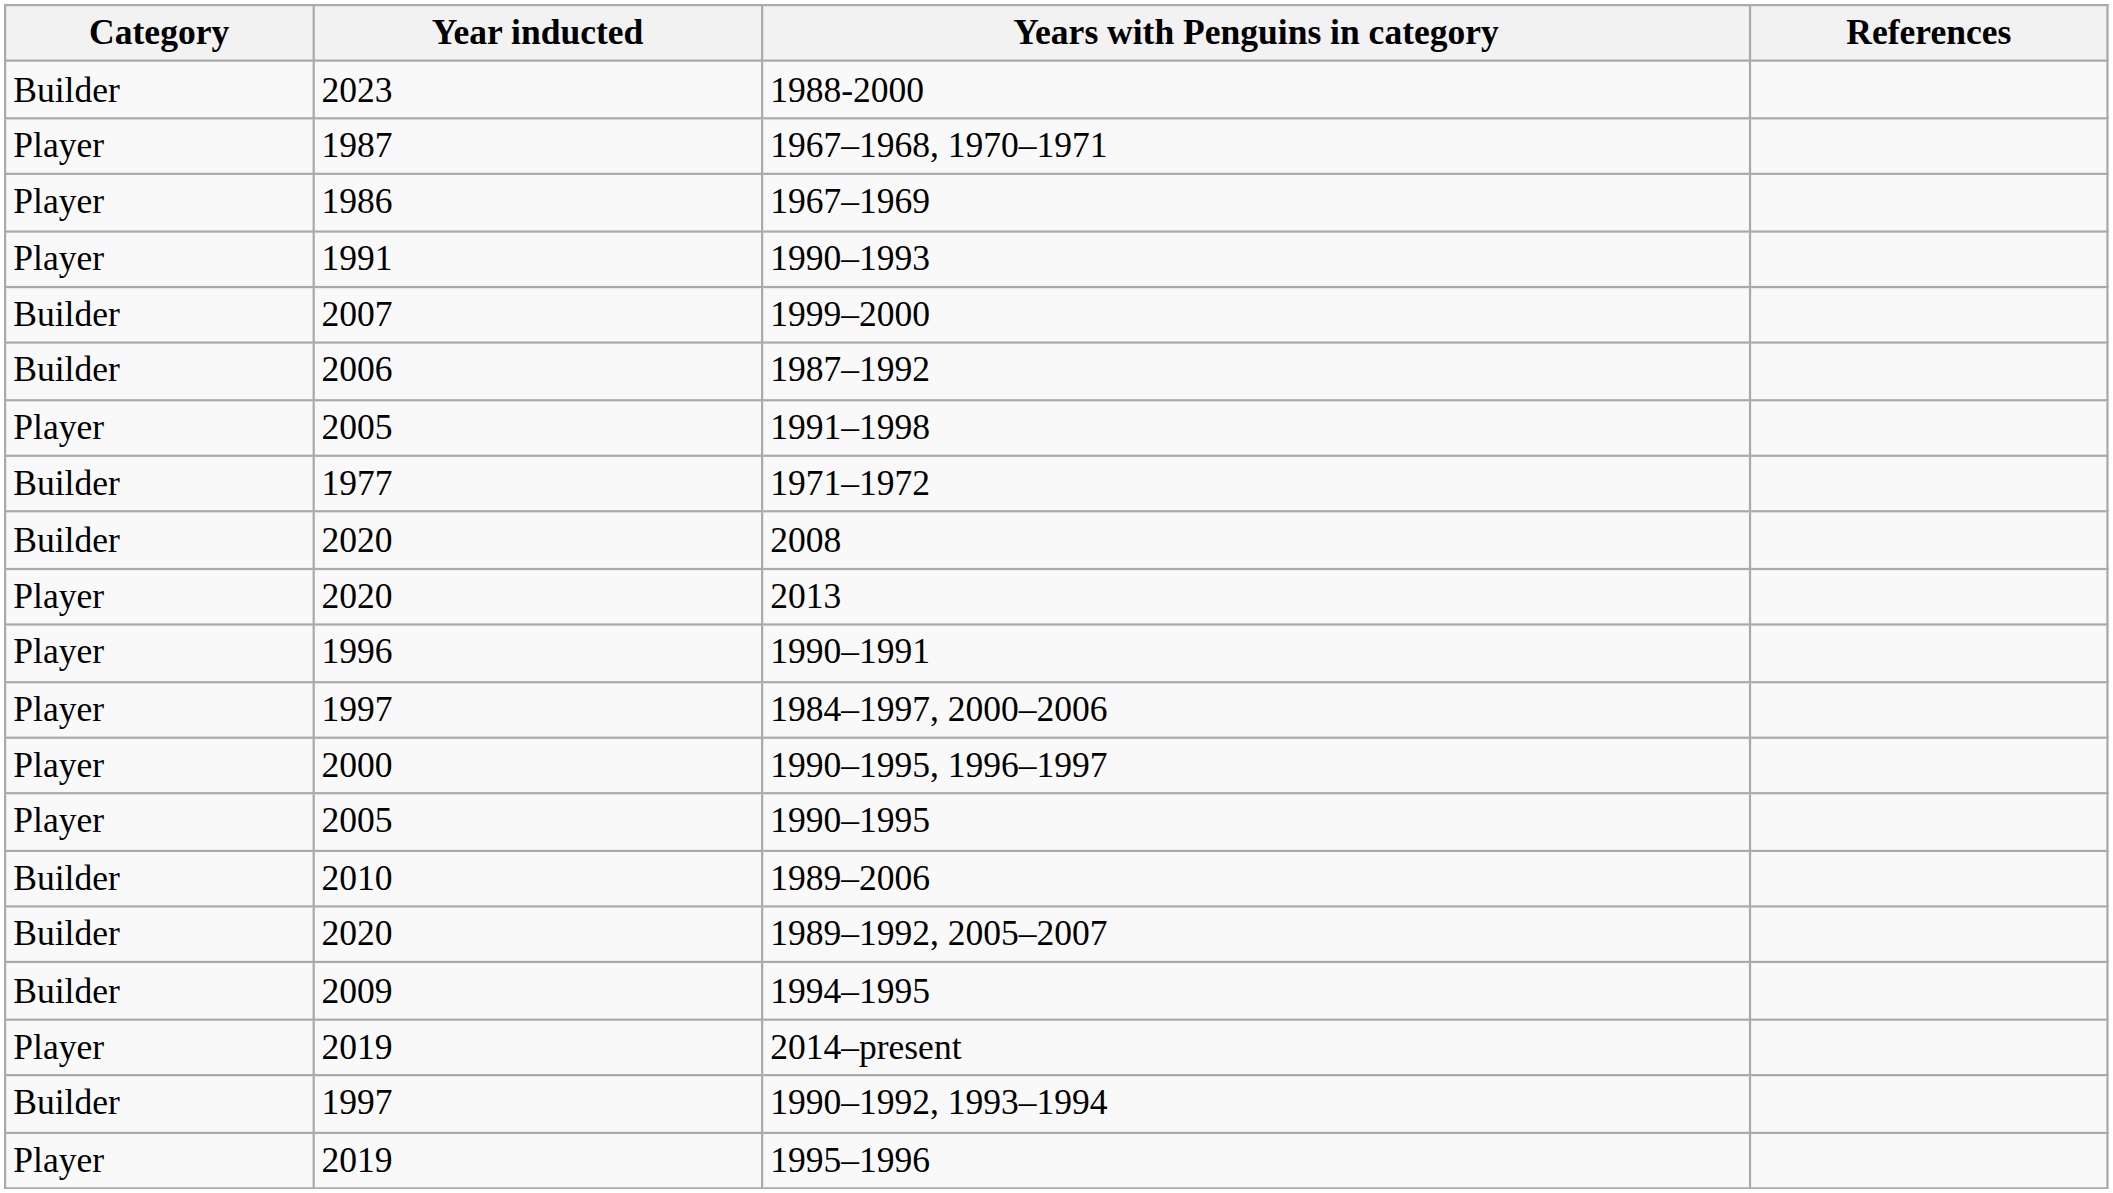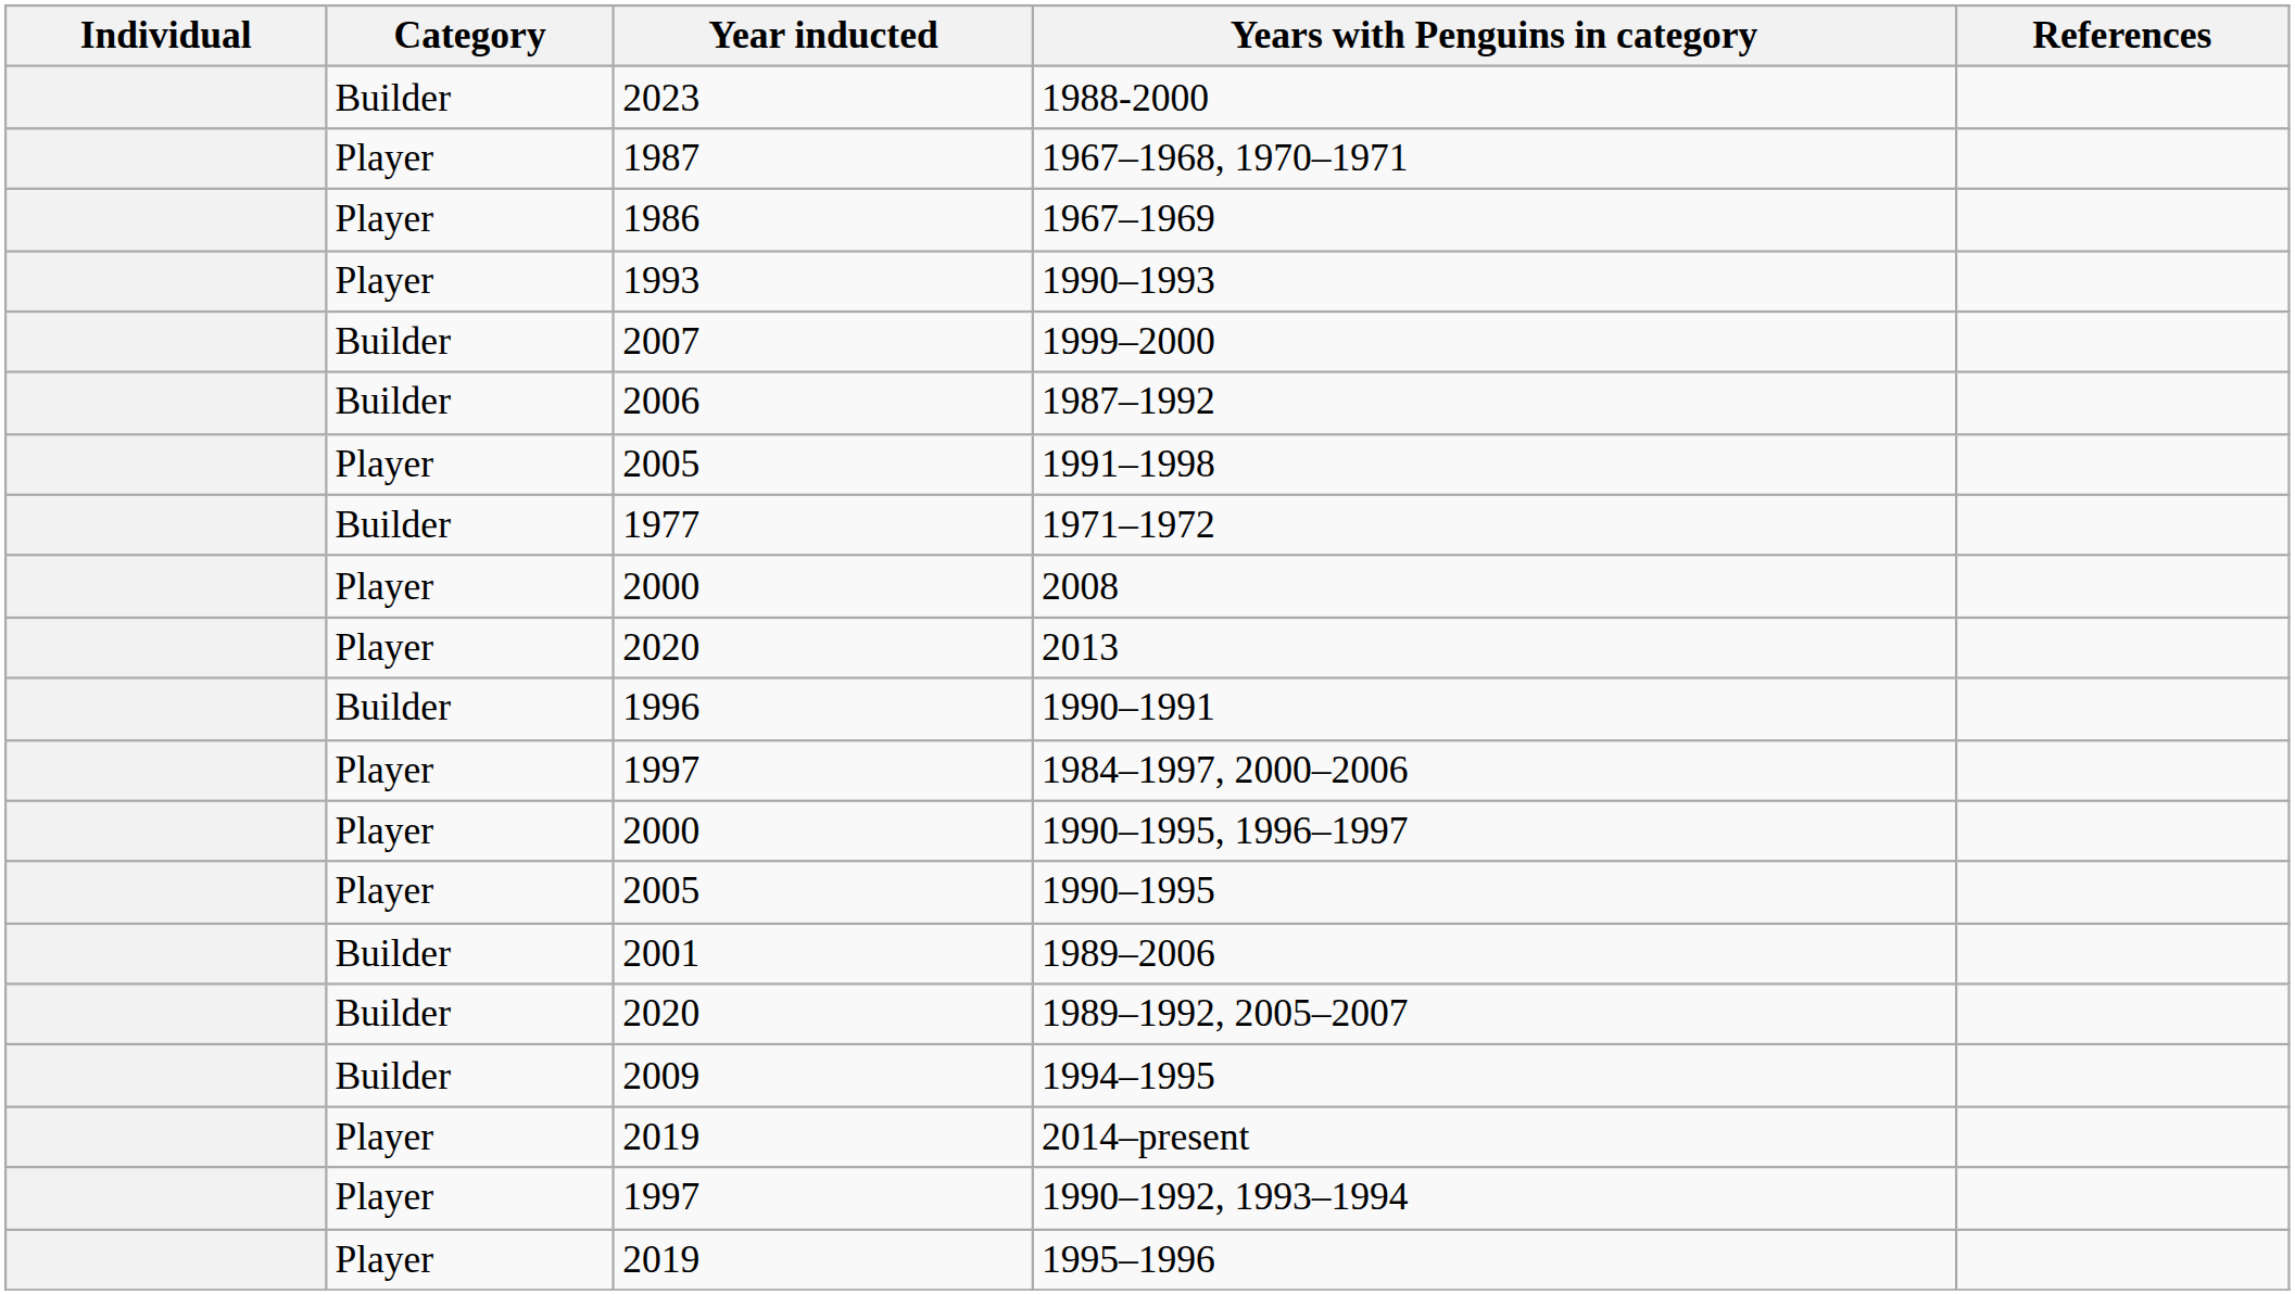 <table class="wikitable sortable" width="75%">
 <tr>
+<th scope="col">Individual</th>
 <th scope="col">Category</th>
 <th scope="col">Year inducted</th>
 <th scope="col">Years with Penguins in category</th>
 <th scope="col" class="unsortable">References</th>
 </tr>
 <tr>
+<th scope="row"></th>
 <td>Builder</td>
 <td>2023</td>
 <td>1988-2000</td>
 <td></td>
 </tr>
 <tr>
+<th scope="row"></th>
 <td>Player</td>
 <td>1987</td>
 <td>1967–1968, 1970–1971</td>
 <td></td>
 </tr>
 <tr>
+<th scope="row"></th>
 <td>Player</td>
 <td>1986</td>
 <td>1967–1969</td>
 <td></td>
 </tr>
 <tr>
+<th scope="row"></th>
 <td>Player</td>
-<td>1991</td>
+<td>1993</td>
 <td>1990–1993</td>
 <td></td>
 </tr>
 <tr>
+<th scope="row"></th>
 <td>Builder</td>
 <td>2007</td>
 <td>1999–2000</td>
 <td></td>
 </tr>
 <tr>
+<th scope="row"></th>
 <td>Builder</td>
 <td>2006</td>
 <td>1987–1992</td>
 <td></td>
 </tr>
 <tr>
+<th scope="row"></th>
 <td>Player</td>
 <td>2005</td>
 <td>1991–1998</td>
 <td></td>
 </tr>
 <tr>
+<th scope="row"></th>
 <td>Builder</td>
 <td>1977</td>
 <td>1971–1972</td>
 <td></td>
 </tr>
 <tr>
-<td>Builder</td>
-<td>2020</td>
+<th scope="row"></th>
+<td>Player</td>
+<td>2000</td>
 <td>2008</td>
 <td></td>
 </tr>
 <tr>
+<th scope="row"></th>
 <td>Player</td>
 <td>2020</td>
 <td>2013</td>
 <td></td>
 </tr>
 <tr>
-<td>Player</td>
+<th scope="row"></th>
+<td>Builder</td>
 <td>1996</td>
 <td>1990–1991</td>
 <td></td>
 </tr>
 <tr>
+<th scope="row"></th>
 <td>Player</td>
 <td>1997</td>
 <td>1984–1997, 2000–2006</td>
 <td></td>
 </tr>
 <tr>
+<th scope="row"></th>
 <td>Player</td>
 <td>2000</td>
 <td>1990–1995, 1996–1997</td>
 <td></td>
 </tr>
 <tr>
+<th scope="row"></th>
 <td>Player</td>
 <td>2005</td>
 <td>1990–1995</td>
 <td></td>
 </tr>
 <tr>
+<th scope="row"></th>
 <td>Builder</td>
-<td>2010</td>
+<td>2001</td>
 <td>1989–2006</td>
 <td></td>
 </tr>
 <tr>
+<th scope="row"></th>
 <td>Builder</td>
 <td>2020</td>
 <td>1989–1992, 2005–2007</td>
 <td></td>
 </tr>
 <tr>
+<th scope="row"></th>
 <td>Builder</td>
 <td>2009</td>
 <td>1994–1995</td>
 <td></td>
 </tr>
 <tr>
+<th scope="row"></th>
 <td>Player</td>
 <td>2019</td>
 <td>2014–present</td>
 <td></td>
 </tr>
 <tr>
-<td>Builder</td>
+<th scope="row"></th>
+<td>Player</td>
 <td>1997</td>
 <td>1990–1992, 1993–1994</td>
 <td></td>
 </tr>
 <tr>
+<th scope="row"></th>
 <td>Player</td>
 <td>2019</td>
 <td>1995–1996</td>
 <td></td>
 </tr>
 </table>
